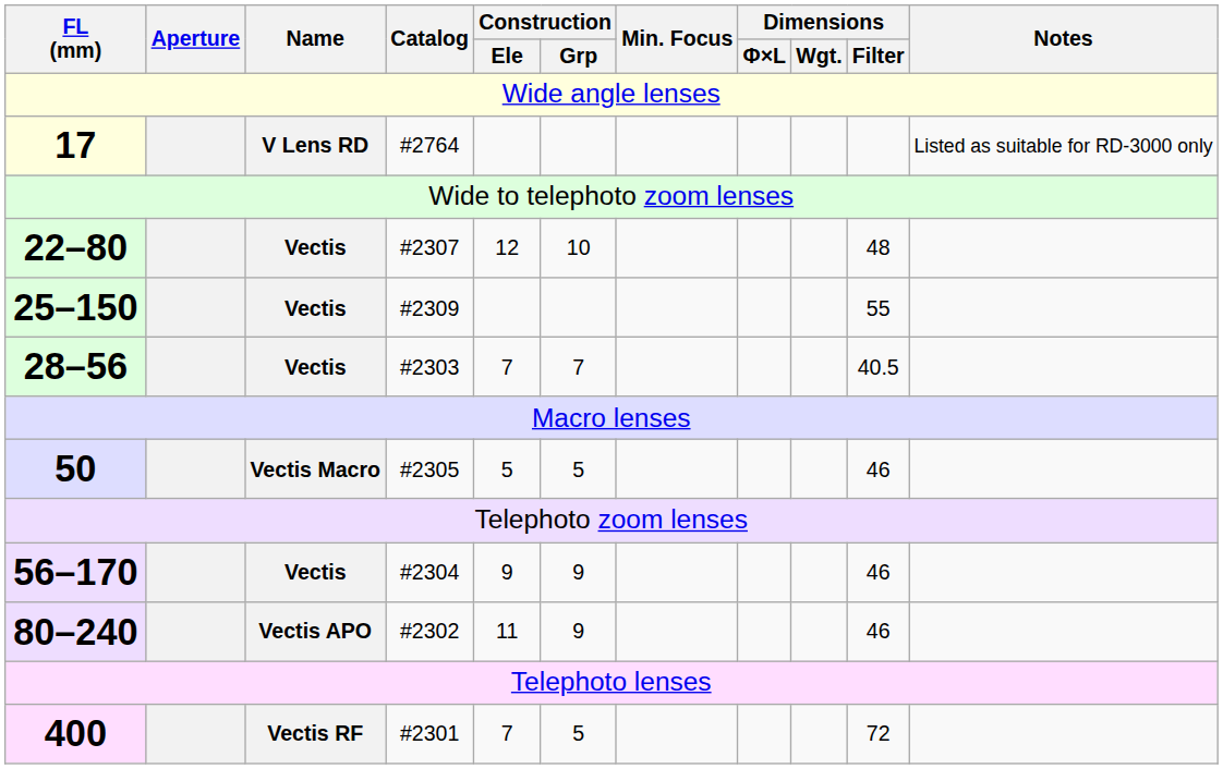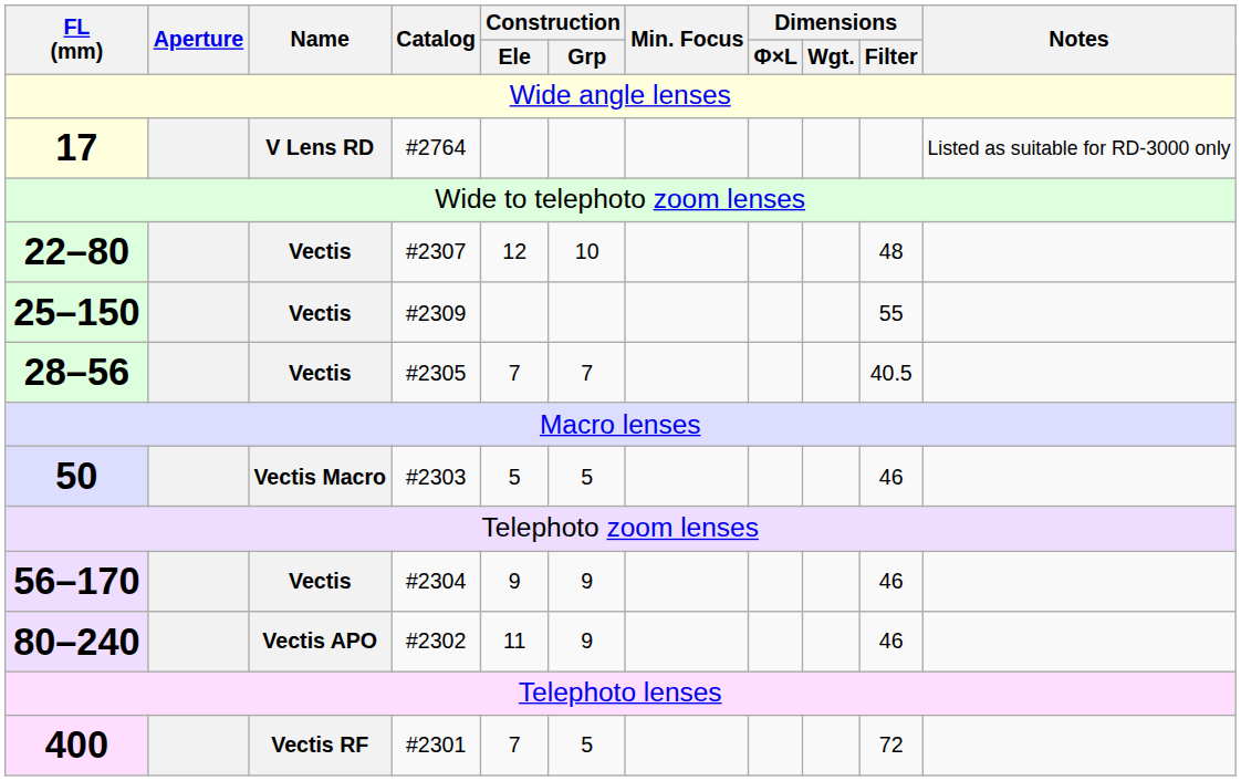 <table class="wikitable sortable" style="font-size:90%;text-align:center;">
 <tr>
 <th rowspan=2><a href='#'>FL</a><br>(mm)</th>
 <th rowspan=2><a href='#'>Aperture</a></th>
 <th rowspan=2>Name</th>
 <th rowspan=2>Catalog</th>
 <th colspan=2>Construction</th>
 <th rowspan=2>Min. Focus</th>
 <th colspan=3>Dimensions</th>
 <th rowspan=2 class="unsortable">Notes</th>
 </tr>
 <tr>
 <th>Ele</th>
 <th>Grp</th>
 <th>Φ×L</th>
 <th>Wgt.</th>
 <th>Filter</th>
 </tr>
 <tr>
 <td colspan=12 style="font-size:125%;background:#ffd;" data-sort-value="zzzc"><a href='#'>Wide angle lenses</a></td>
 </tr>
 <tr>
 <th style="background:#ffd;font-size:175%;">17</th>
 <th></th>
 <th>V Lens RD</th>
 <td>#2764</td>
 <td></td>
 <td></td>
 <td></td>
 <td></td>
 <td></td>
 <td></td>
 <td style="font-size:90%;text-align:left">Listed as suitable for RD-3000 only</td>
 </tr>
 <tr>
 <td colspan=12 style="font-size:125%;background:#dfd;" data-sort-value="zzzd">Wide to telephoto <a href='#'>zoom lenses</a></td>
 </tr>
 <tr>
 <th style="background:#dfd;font-size:175%;">22–80</th>
 <th></th>
 <th>Vectis</th>
 <td>#2307</td>
 <td>12</td>
 <td>10</td>
 <td></td>
 <td></td>
 <td></td>
 <td>48</td>
 <td style="font-size:90%;text-align:left"></td>
 </tr>
 <tr>
 <th style="background:#dfd;font-size:175%;">25–150</th>
 <th></th>
 <th>Vectis</th>
 <td>#2309</td>
 <td></td>
 <td></td>
 <td></td>
 <td></td>
 <td></td>
 <td>55</td>
 <td style="font-size:90%;text-align:left"></td>
 </tr>
 <tr>
 <th style="background:#dfd;font-size:175%;">28–56</th>
 <th></th>
 <th>Vectis</th>
-<td>#2303</td>
+<td>#2305</td>
 <td>7</td>
 <td>7</td>
 <td></td>
 <td></td>
 <td></td>
 <td>40.5</td>
 <td style="font-size:90%;text-align:left"></td>
 </tr>
 <tr>
 <td colspan=12 style="font-size:125%;background:#ddf;" data-sort-value="zzze"><a href='#'>Macro lenses</a></td>
 </tr>
 <tr>
 <th style="background:#ddf;font-size:175%;">50</th>
 <th></th>
 <th>Vectis Macro</th>
-<td>#2305</td>
+<td>#2303</td>
 <td>5</td>
 <td>5</td>
 <td></td>
 <td></td>
 <td></td>
 <td>46</td>
 <td style="font-size:90%;text-align:left"></td>
 </tr>
 <tr>
 <td colspan=12 style="font-size:125%;background:#edf;" data-sort-value="zzzf">Telephoto <a href='#'>zoom lenses</a></td>
 </tr>
 <tr>
 <th style="background:#edf;font-size:175%;">56–170</th>
 <th></th>
 <th>Vectis</th>
 <td>#2304</td>
 <td>9</td>
 <td>9</td>
 <td></td>
 <td></td>
 <td></td>
 <td>46</td>
 <td style="font-size:90%;text-align:left"></td>
 </tr>
 <tr>
 <th style="background:#edf;font-size:175%;">80–240</th>
 <th></th>
 <th>Vectis APO</th>
 <td>#2302</td>
 <td>11</td>
 <td>9</td>
 <td></td>
 <td></td>
 <td></td>
 <td>46</td>
 <td style="font-size:90%;text-align:left"></td>
 </tr>
 <tr>
 <td colspan=12 style="font-size:125%;background:#fdf;" data-sort-value="zzzg"><a href='#'>Telephoto lenses</a></td>
 </tr>
 <tr>
 <th style="background:#fdf;font-size:175%;">400</th>
 <th></th>
 <th>Vectis RF</th>
 <td>#2301</td>
 <td>7</td>
 <td>5</td>
 <td></td>
 <td></td>
 <td></td>
 <td>72</td>
 <td style="font-size:90%;text-align:left"></td>
 </tr>
 </table>
